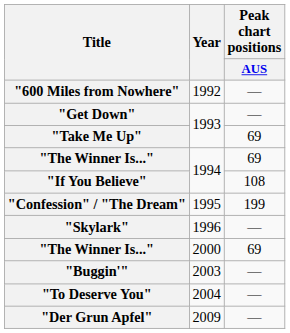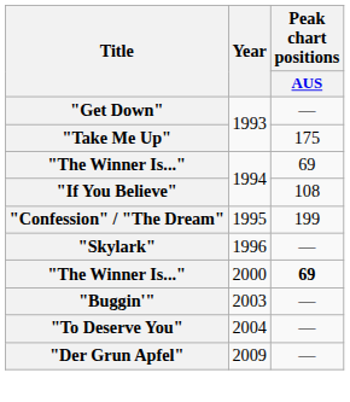 <table class="wikitable plainrowheaders" style="text-align:center">
 <tr>
 <th scope="col" rowspan="2">Title</th>
 <th scope="col" rowspan="2">Year</th>
 <th scope="col" colspan="1">Peak chart positions</th>
 </tr>
 <tr>
 <th scope="col" style="width:3em; font-size:90%"><a href='#'>AUS</a><br></th>
 </tr>
 <tr>
-<th scope="row">"600 Miles from Nowhere"</th>
-<td>1992</td>
-<td>—</td>
-</tr>
-<tr>
 <th scope="row">"Get Down" </th>
 <td rowspan="2">1993</td>
 <td>—</td>
 </tr>
 <tr>
 <th scope="row">"Take Me Up"</th>
-<td>69</td>
+<td>175</td>
 </tr>
 <tr>
 <th scope="row">"The Winner Is..." </th>
 <td rowspan="2">1994</td>
 <td>69</td>
 </tr>
 <tr>
 <th scope="row">"If You Believe"</th>
 <td>108</td>
 </tr>
 <tr>
 <th scope="row">"Confession" / "The Dream"</th>
 <td>1995</td>
 <td>199</td>
 </tr>
 <tr>
 <th scope="row">"Skylark" </th>
 <td>1996</td>
 <td>—</td>
 </tr>
 <tr>
 <th scope="row">"The Winner Is..." </th>
 <td>2000</td>
-<td>69</td>
+<td><strong>69</strong></td>
 </tr>
 <tr>
 <th scope="row">"Buggin'" </th>
 <td>2003</td>
 <td>—</td>
 </tr>
 <tr>
 <th scope="row">"To Deserve You" </th>
 <td>2004</td>
 <td>—</td>
 </tr>
 <tr>
 <th scope="row">"Der Grun Apfel" </th>
 <td>2009</td>
 <td>—</td>
 </tr>
 </table>
